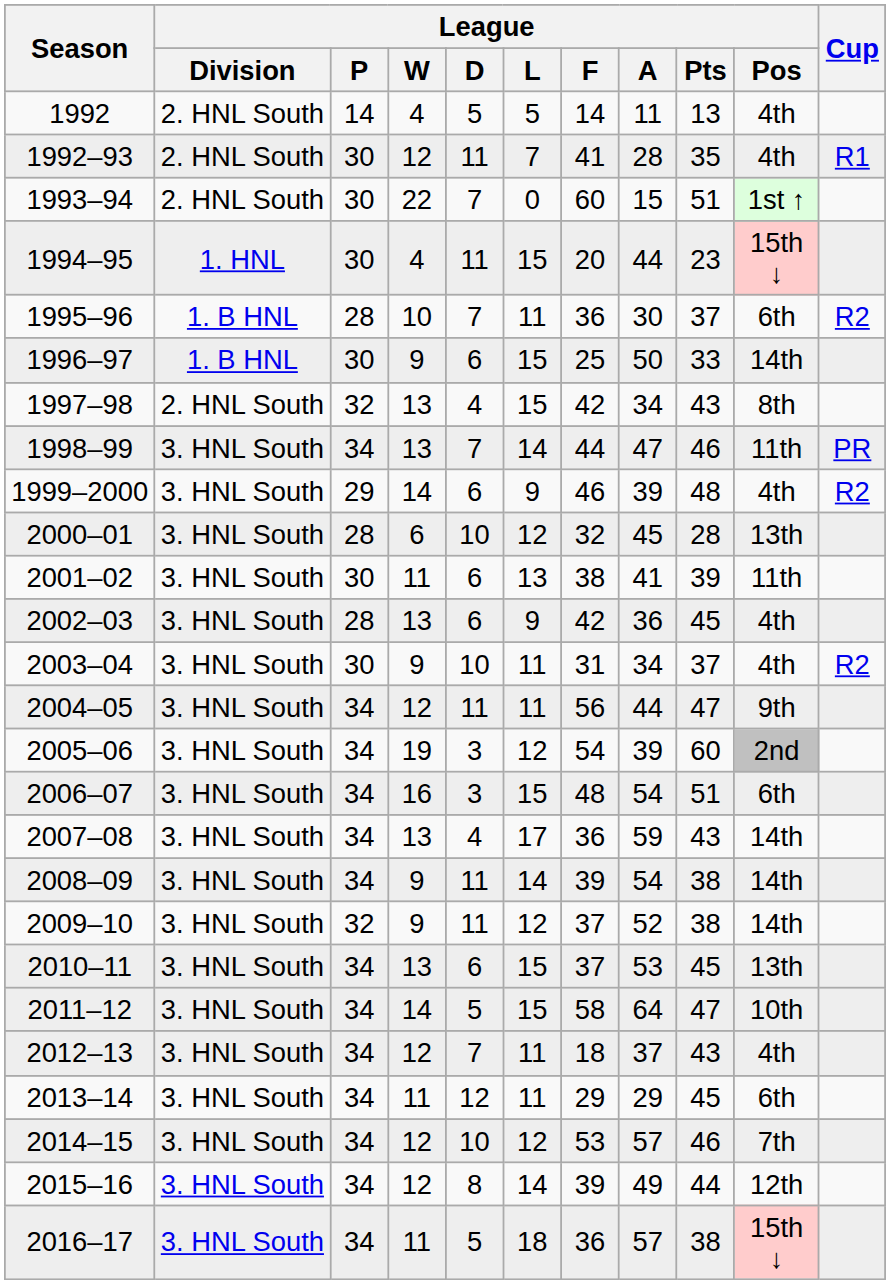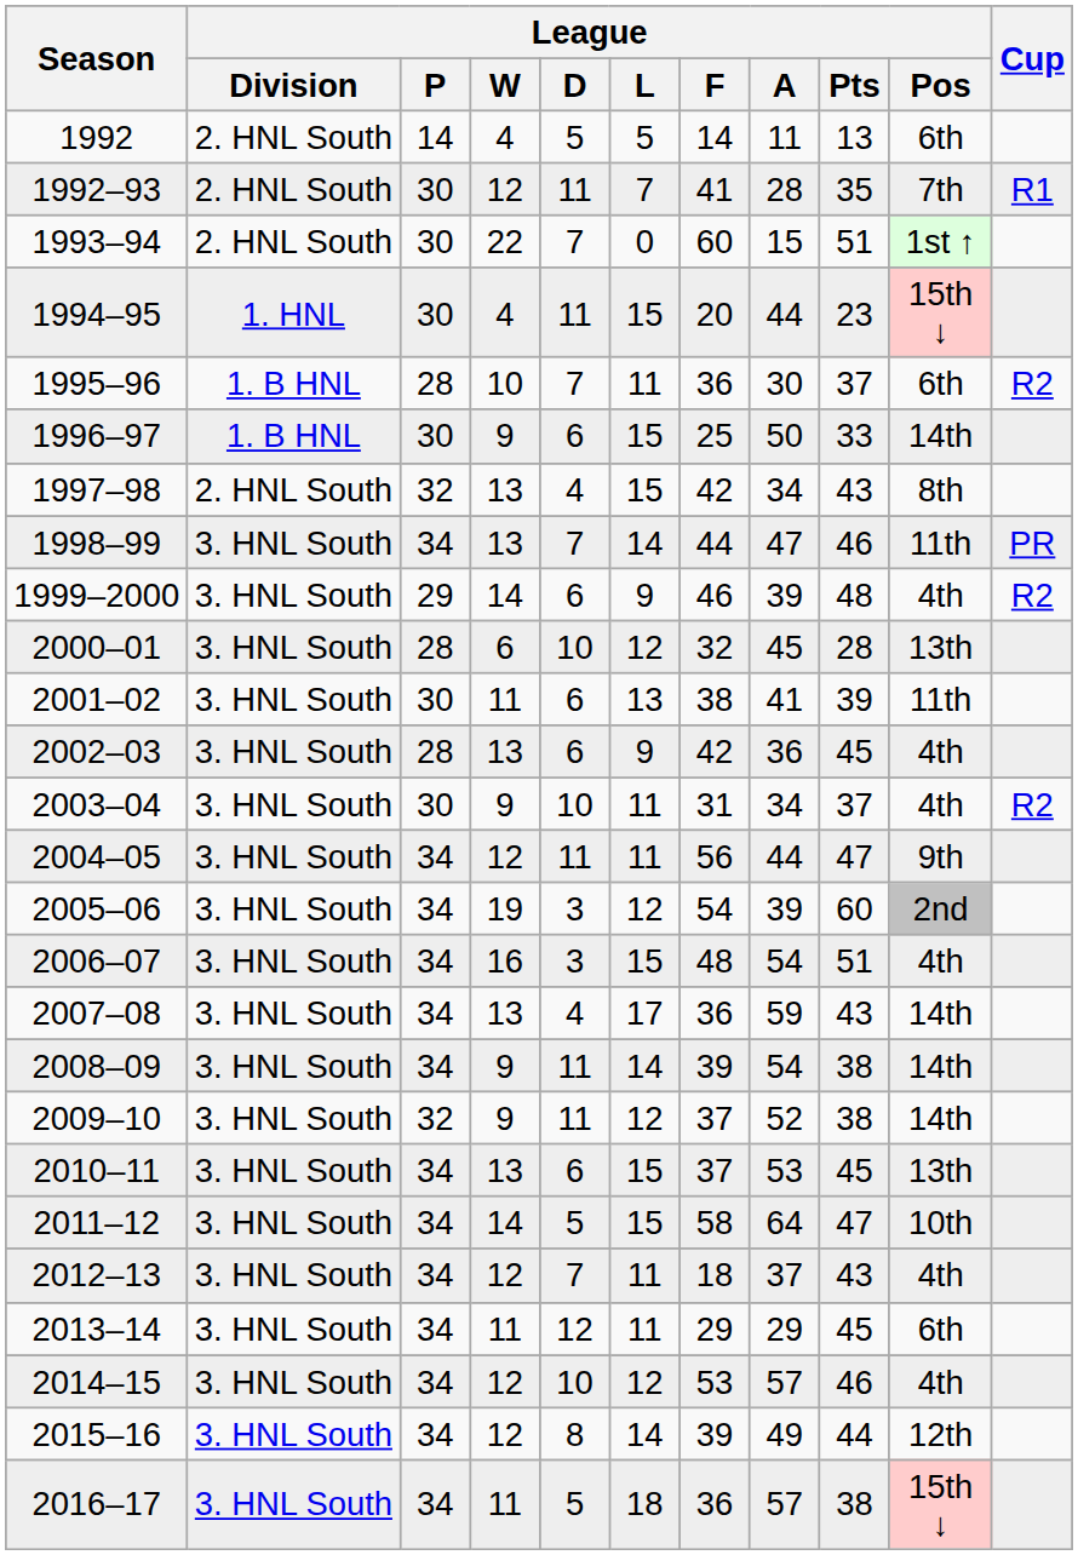 <table class="wikitable" style="font-size:95%; text-align: center;">
 <tr>
 <th rowspan=2>Season</th>
 <th colspan=9>League</th>
 <th rowspan=2 width="30"><a href='#'>Cup</a></th>
 </tr>
 <tr>
 <th>Division</th>
 <th width="25">P</th>
 <th width="25">W</th>
 <th width="25">D</th>
 <th width="25">L</th>
 <th width="25">F</th>
 <th width="25">A</th>
 <th width="25">Pts</th>
 <th width="40">Pos</th>
 </tr>
 <tr>
 <td>1992</td>
 <td>2. HNL South</td>
 <td>14</td>
 <td>4</td>
 <td>5</td>
 <td>5</td>
 <td>14</td>
 <td>11</td>
 <td>13</td>
-<td>4th</td>
+<td>6th</td>
 <td></td>
 </tr>
 <tr bgcolor=#EEEEEE>
 <td>1992–93</td>
 <td>2. HNL South</td>
 <td>30</td>
 <td>12</td>
 <td>11</td>
 <td>7</td>
 <td>41</td>
 <td>28</td>
 <td>35</td>
-<td>4th</td>
+<td>7th</td>
 <td><a href='#'>R1</a></td>
 </tr>
 <tr>
 <td>1993–94</td>
 <td>2. HNL South</td>
 <td>30</td>
 <td>22</td>
 <td>7</td>
 <td>0</td>
 <td>60</td>
 <td>15</td>
 <td>51</td>
 <td bgcolor="#DDFFDD">1st ↑</td>
 <td></td>
 </tr>
 <tr bgcolor=#EEEEEE>
 <td>1994–95</td>
 <td><a href='#'>1. HNL</a></td>
 <td>30</td>
 <td>4</td>
 <td>11</td>
 <td>15</td>
 <td>20</td>
 <td>44</td>
 <td>23</td>
 <td bgcolor="#FFCCCC">15th ↓</td>
 <td></td>
 </tr>
 <tr>
 <td>1995–96</td>
 <td><a href='#'>1. B HNL</a></td>
 <td>28</td>
 <td>10</td>
 <td>7</td>
 <td>11</td>
 <td>36</td>
 <td>30</td>
 <td>37</td>
 <td>6th</td>
 <td><a href='#'>R2</a></td>
 </tr>
 <tr bgcolor=#EEEEEE>
 <td>1996–97</td>
 <td><a href='#'>1. B HNL</a></td>
 <td>30</td>
 <td>9</td>
 <td>6</td>
 <td>15</td>
 <td>25</td>
 <td>50</td>
 <td>33</td>
 <td>14th</td>
 <td></td>
 </tr>
 <tr>
 <td>1997–98</td>
 <td>2. HNL South</td>
 <td>32</td>
 <td>13</td>
 <td>4</td>
 <td>15</td>
 <td>42</td>
 <td>34</td>
 <td>43</td>
 <td>8th</td>
 <td></td>
 </tr>
 <tr bgcolor=#EEEEEE>
 <td>1998–99</td>
 <td>3. HNL South</td>
 <td>34</td>
 <td>13</td>
 <td>7</td>
 <td>14</td>
 <td>44</td>
 <td>47</td>
 <td>46</td>
 <td>11th</td>
 <td><a href='#'>PR</a></td>
 </tr>
 <tr>
 <td>1999–2000</td>
 <td>3. HNL South</td>
 <td>29</td>
 <td>14</td>
 <td>6</td>
 <td>9</td>
 <td>46</td>
 <td>39</td>
 <td>48</td>
 <td>4th</td>
 <td><a href='#'>R2</a></td>
 </tr>
 <tr bgcolor=#EEEEEE>
 <td>2000–01</td>
 <td>3. HNL South</td>
 <td>28</td>
 <td>6</td>
 <td>10</td>
 <td>12</td>
 <td>32</td>
 <td>45</td>
 <td>28</td>
 <td>13th</td>
 <td></td>
 </tr>
 <tr>
 <td>2001–02</td>
 <td>3. HNL South</td>
 <td>30</td>
 <td>11</td>
 <td>6</td>
 <td>13</td>
 <td>38</td>
 <td>41</td>
 <td>39</td>
 <td>11th</td>
 <td></td>
 </tr>
 <tr bgcolor=#EEEEEE>
 <td>2002–03</td>
 <td>3. HNL South</td>
 <td>28</td>
 <td>13</td>
 <td>6</td>
 <td>9</td>
 <td>42</td>
 <td>36</td>
 <td>45</td>
 <td>4th</td>
 <td></td>
 </tr>
 <tr>
 <td>2003–04</td>
 <td>3. HNL South</td>
 <td>30</td>
 <td>9</td>
 <td>10</td>
 <td>11</td>
 <td>31</td>
 <td>34</td>
 <td>37</td>
 <td>4th</td>
 <td><a href='#'>R2</a></td>
 </tr>
 <tr bgcolor=#EEEEEE>
 <td>2004–05</td>
 <td>3. HNL South</td>
 <td>34</td>
 <td>12</td>
 <td>11</td>
 <td>11</td>
 <td>56</td>
 <td>44</td>
 <td>47</td>
 <td>9th</td>
 <td></td>
 </tr>
 <tr>
 <td>2005–06</td>
 <td>3. HNL South</td>
 <td>34</td>
 <td>19</td>
 <td>3</td>
 <td>12</td>
 <td>54</td>
 <td>39</td>
 <td>60</td>
 <td bgcolor="silver">2nd</td>
 <td></td>
 </tr>
 <tr bgcolor=#EEEEEE>
 <td>2006–07</td>
 <td>3. HNL South</td>
 <td>34</td>
 <td>16</td>
 <td>3</td>
 <td>15</td>
 <td>48</td>
 <td>54</td>
 <td>51</td>
-<td>6th</td>
+<td>4th</td>
 <td></td>
 </tr>
 <tr>
 <td>2007–08</td>
 <td>3. HNL South</td>
 <td>34</td>
 <td>13</td>
 <td>4</td>
 <td>17</td>
 <td>36</td>
 <td>59</td>
 <td>43</td>
 <td>14th</td>
 <td></td>
 </tr>
 <tr bgcolor=#EEEEEE>
 <td>2008–09</td>
 <td>3. HNL South</td>
 <td>34</td>
 <td>9</td>
 <td>11</td>
 <td>14</td>
 <td>39</td>
 <td>54</td>
 <td>38</td>
 <td>14th</td>
 <td></td>
 </tr>
 <tr>
 <td>2009–10</td>
 <td>3. HNL South</td>
 <td>32</td>
 <td>9</td>
 <td>11</td>
 <td>12</td>
 <td>37</td>
 <td>52</td>
 <td>38</td>
 <td>14th</td>
 <td></td>
 </tr>
 <tr bgcolor=#EEEEEE>
 <td>2010–11</td>
 <td>3. HNL South</td>
 <td>34</td>
 <td>13</td>
 <td>6</td>
 <td>15</td>
 <td>37</td>
 <td>53</td>
 <td>45</td>
 <td>13th</td>
 <td></td>
 </tr>
 <tr bgcolor=#EEEEEE>
 <td>2011–12</td>
 <td>3. HNL South</td>
 <td>34</td>
 <td>14</td>
 <td>5</td>
 <td>15</td>
 <td>58</td>
 <td>64</td>
 <td>47</td>
 <td>10th</td>
 <td></td>
 </tr>
 <tr bgcolor=#EEEEEE>
 <td>2012–13</td>
 <td>3. HNL South</td>
 <td>34</td>
 <td>12</td>
 <td>7</td>
 <td>11</td>
 <td>18</td>
 <td>37</td>
 <td>43</td>
 <td>4th</td>
 <td></td>
 </tr>
 <tr>
 <td>2013–14</td>
 <td>3. HNL South</td>
 <td>34</td>
 <td>11</td>
 <td>12</td>
 <td>11</td>
 <td>29</td>
 <td>29</td>
 <td>45</td>
 <td>6th</td>
 <td></td>
 </tr>
 <tr bgcolor=#EEEEEE>
 <td>2014–15</td>
 <td>3. HNL South</td>
 <td>34</td>
 <td>12</td>
 <td>10</td>
 <td>12</td>
 <td>53</td>
 <td>57</td>
 <td>46</td>
-<td>7th</td>
+<td>4th</td>
 <td></td>
 </tr>
 <tr>
 <td>2015–16</td>
 <td><a href='#'>3. HNL South</a></td>
 <td>34</td>
 <td>12</td>
 <td>8</td>
 <td>14</td>
 <td>39</td>
 <td>49</td>
 <td>44</td>
 <td>12th</td>
 <td></td>
 </tr>
 <tr bgcolor=#EEEEEE>
 <td>2016–17</td>
 <td><a href='#'>3. HNL South</a></td>
 <td>34</td>
 <td>11</td>
 <td>5</td>
 <td>18</td>
 <td>36</td>
 <td>57</td>
 <td>38</td>
 <td bgcolor="#FFCCCC">15th ↓</td>
 <td></td>
 </tr>
 </table>
